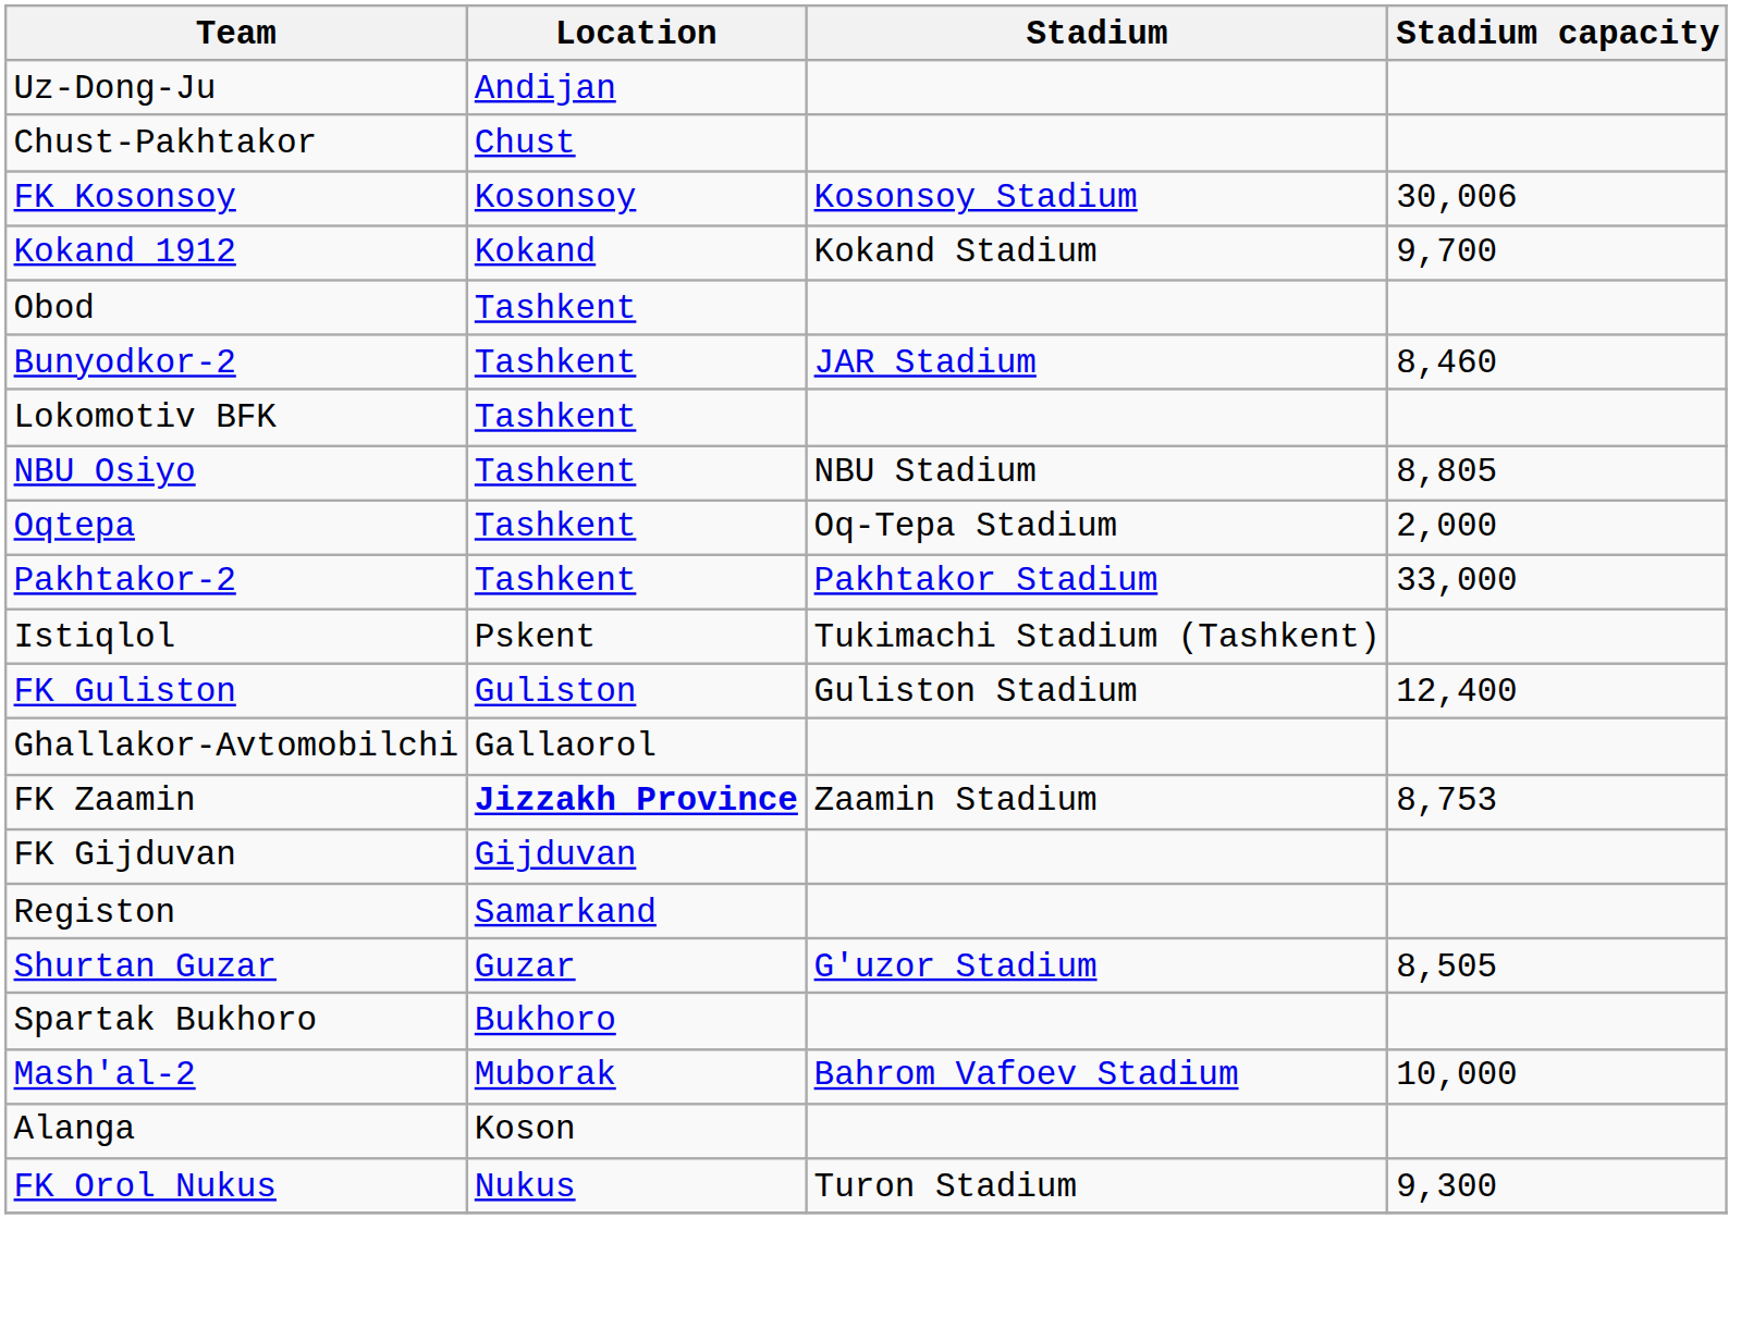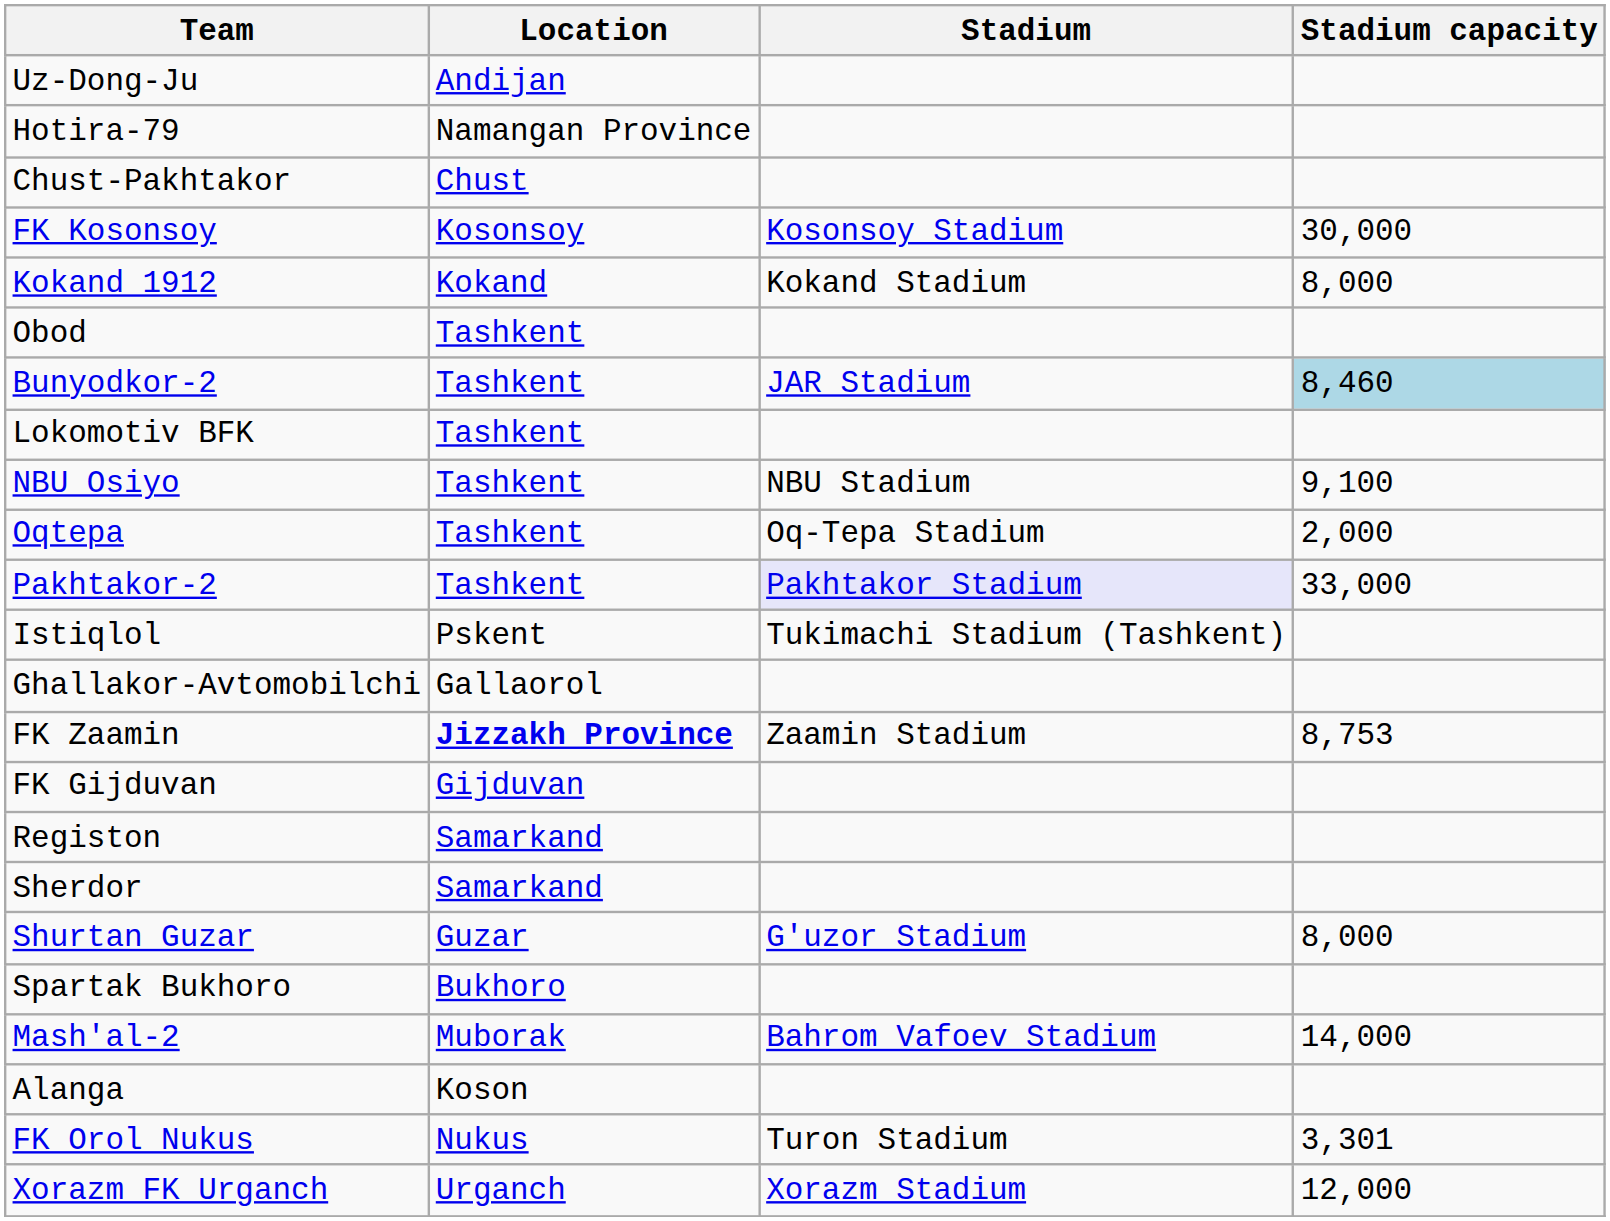 <table class="wikitable sortable" style="text-align: left;">
 <tr>
 <th>Team</th>
 <th>Location</th>
 <th>Stadium</th>
 <th>Stadium capacity</th>
 </tr>
 <tr>
 <td>Uz-Dong-Ju</td>
 <td><a href='#'>Andijan</a></td>
 <td></td>
 <td></td>
 </tr>
 <tr>
+<td>Hotira-79</td>
+<td>Namangan Province</td>
+<td></td>
+<td></td>
+</tr>
+<tr>
 <td>Chust-Pakhtakor</td>
 <td><a href='#'>Chust</a></td>
 <td></td>
 <td></td>
 </tr>
 <tr>
 <td><a href='#'>FK Kosonsoy</a></td>
 <td><a href='#'>Kosonsoy</a></td>
 <td><a href='#'>Kosonsoy Stadium</a></td>
-<td>30,006</td>
+<td>30,000</td>
 </tr>
 <tr>
 <td><a href='#'>Kokand 1912</a></td>
 <td><a href='#'>Kokand</a></td>
 <td>Kokand Stadium</td>
-<td>9,700</td>
+<td>8,000</td>
 </tr>
 <tr>
 <td>Obod</td>
 <td><a href='#'>Tashkent</a></td>
 <td></td>
 <td></td>
 </tr>
 <tr>
 <td><a href='#'>Bunyodkor-2</a></td>
 <td><a href='#'>Tashkent</a></td>
 <td><a href='#'>JAR Stadium</a></td>
-<td>8,460</td>
+<td style="background: lightblue;">8,460</td>
 </tr>
 <tr>
 <td>Lokomotiv BFK</td>
 <td><a href='#'>Tashkent</a></td>
 <td></td>
 <td></td>
 </tr>
 <tr>
 <td><a href='#'>NBU Osiyo</a></td>
 <td><a href='#'>Tashkent</a></td>
 <td>NBU Stadium</td>
-<td>8,805</td>
+<td>9,100</td>
 </tr>
 <tr>
 <td><a href='#'>Oqtepa</a></td>
 <td><a href='#'>Tashkent</a></td>
 <td>Oq-Tepa Stadium</td>
 <td>2,000</td>
 </tr>
 <tr>
 <td><a href='#'>Pakhtakor-2</a></td>
 <td><a href='#'>Tashkent</a></td>
-<td><a href='#'>Pakhtakor Stadium</a></td>
+<td style="background: lavender;"><a href='#'>Pakhtakor Stadium</a></td>
 <td>33,000</td>
 </tr>
 <tr>
 <td>Istiqlol</td>
 <td>Pskent</td>
 <td>Tukimachi Stadium (Tashkent)</td>
 <td></td>
-</tr>
-<tr>
-<td><a href='#'>FK Guliston</a></td>
-<td><a href='#'>Guliston</a></td>
-<td>Guliston Stadium</td>
-<td>12,400</td>
 </tr>
 <tr>
 <td>Ghallakor-Avtomobilchi</td>
 <td>Gallaorol</td>
 <td></td>
 <td></td>
 </tr>
 <tr>
 <td>FK Zaamin</td>
 <td><strong><a href='#'>Jizzakh Province</a></strong></td>
 <td>Zaamin Stadium</td>
 <td>8,753</td>
 </tr>
 <tr>
 <td>FK Gijduvan</td>
 <td><a href='#'>Gijduvan</a></td>
 <td></td>
 <td></td>
 </tr>
 <tr>
 <td>Registon</td>
 <td><a href='#'>Samarkand</a></td>
 <td></td>
 <td></td>
 </tr>
 <tr>
+<td>Sherdor</td>
+<td><a href='#'>Samarkand</a></td>
+<td></td>
+<td></td>
+</tr>
+<tr>
 <td><a href='#'>Shurtan Guzar</a></td>
 <td><a href='#'>Guzar</a></td>
 <td><a href='#'>G'uzor Stadium</a></td>
-<td>8,505</td>
+<td>8,000</td>
 </tr>
 <tr>
 <td>Spartak Bukhoro</td>
 <td><a href='#'>Bukhoro</a></td>
 <td></td>
 <td></td>
 </tr>
 <tr>
 <td><a href='#'>Mash'al-2</a></td>
 <td><a href='#'>Muborak</a></td>
 <td><a href='#'>Bahrom Vafoev Stadium</a></td>
-<td>10,000</td>
+<td>14,000</td>
 </tr>
 <tr>
 <td>Alanga</td>
 <td>Koson</td>
 <td></td>
 <td></td>
 </tr>
 <tr>
 <td><a href='#'>FK Orol Nukus</a></td>
 <td><a href='#'>Nukus</a></td>
 <td>Turon Stadium</td>
-<td>9,300</td>
+<td>3,301</td>
+</tr>
+<tr>
+<td><a href='#'>Xorazm FK Urganch</a></td>
+<td><a href='#'>Urganch</a></td>
+<td><a href='#'>Xorazm Stadium</a></td>
+<td>12,000</td>
 </tr>
 <tr>
 </tr>
 </table>
